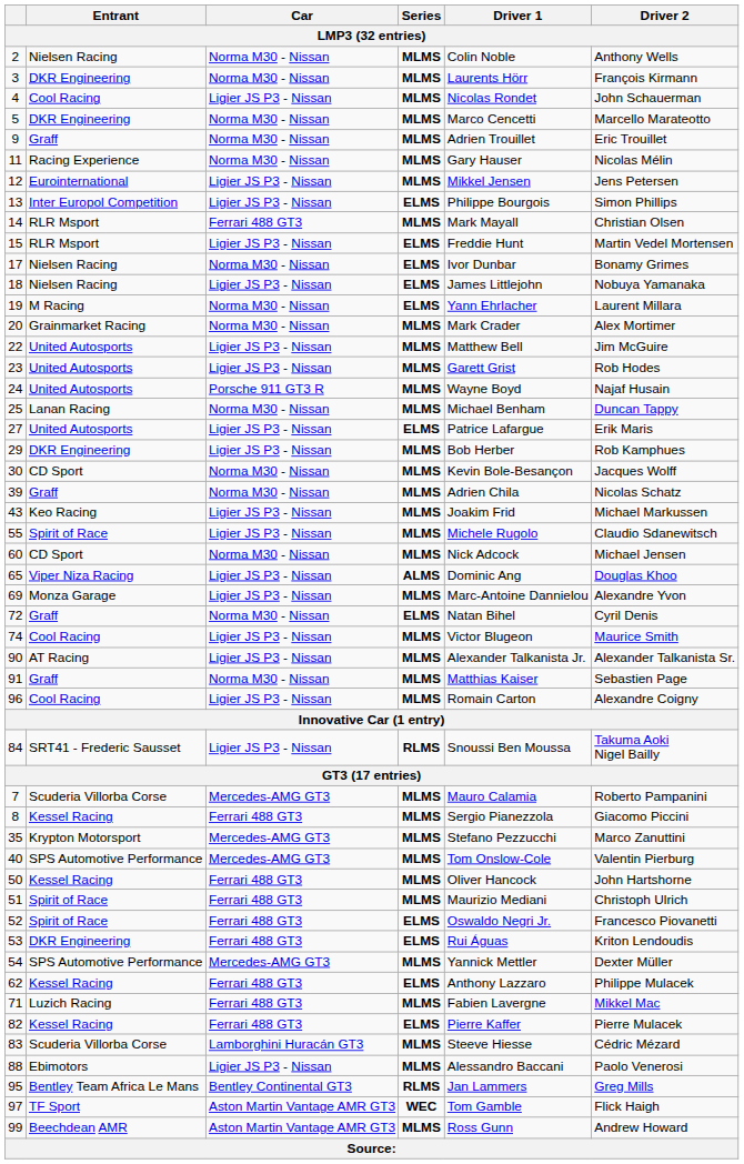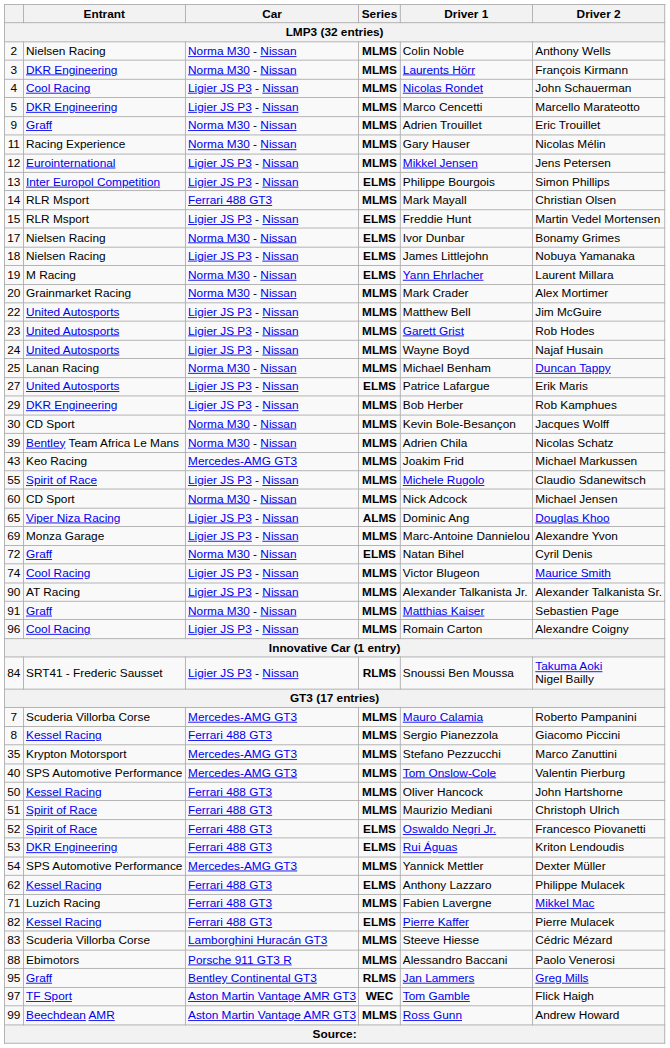 <table class="wikitable" style="font-size: 85%">
 <tr>
 <th></th>
 <th>Entrant</th>
 <th>Car</th>
 <th>Series</th>
 <th>Driver 1</th>
 <th>Driver 2</th>
 </tr>
 <tr>
 <th colspan=6>LMP3 (32 entries)</th>
 </tr>
 <tr>
 <td style="text-align:center">2</td>
 <td> Nielsen Racing</td>
 <td><a href='#'>Norma M30</a> - <a href='#'>Nissan</a></td>
 <td style="text-align:center"><strong><span>MLMS</span></strong></td>
 <td> Colin Noble</td>
 <td> Anthony Wells</td>
 </tr>
 <tr>
 <td style="text-align:center">3</td>
 <td> <a href='#'>DKR Engineering</a></td>
 <td><a href='#'>Norma M30</a> - <a href='#'>Nissan</a></td>
 <td style="text-align:center"><strong><span>MLMS</span></strong></td>
 <td> <a href='#'>Laurents Hörr</a></td>
 <td> François Kirmann</td>
 </tr>
 <tr>
 <td style="text-align:center">4</td>
 <td> <a href='#'>Cool Racing</a></td>
 <td><a href='#'>Ligier JS P3</a> - <a href='#'>Nissan</a></td>
 <td style="text-align:center"><strong><span>MLMS</span></strong></td>
 <td> <a href='#'>Nicolas Rondet</a></td>
 <td> John Schauerman</td>
 </tr>
 <tr>
 <td style="text-align:center">5</td>
 <td> <a href='#'>DKR Engineering</a></td>
-<td><a href='#'>Norma M30</a> - <a href='#'>Nissan</a></td>
+<td><a href='#'>Ligier JS P3</a> - <a href='#'>Nissan</a></td>
 <td style="text-align:center"><strong><span>MLMS</span></strong></td>
 <td> Marco Cencetti</td>
 <td> Marcello Marateotto</td>
 </tr>
 <tr>
 <td style="text-align:center">9</td>
 <td> <a href='#'>Graff</a></td>
 <td><a href='#'>Norma M30</a> - <a href='#'>Nissan</a></td>
 <td style="text-align:center"><strong><span>MLMS</span></strong></td>
 <td> Adrien Trouillet</td>
 <td> Eric Trouillet</td>
 </tr>
 <tr>
 <td style="text-align:center">11</td>
 <td> Racing Experience</td>
 <td><a href='#'>Norma M30</a> - <a href='#'>Nissan</a></td>
 <td style="text-align:center"><strong><span>MLMS</span></strong></td>
 <td> Gary Hauser</td>
 <td> Nicolas Mélin</td>
 </tr>
 <tr>
 <td style="text-align:center">12</td>
 <td> <a href='#'>Eurointernational</a></td>
 <td><a href='#'>Ligier JS P3</a> - <a href='#'>Nissan</a></td>
 <td style="text-align:center"><strong><span>MLMS</span></strong></td>
 <td> <a href='#'>Mikkel Jensen</a></td>
 <td> Jens Petersen</td>
 </tr>
 <tr>
 <td style="text-align:center">13</td>
 <td> <a href='#'>Inter Europol Competition</a></td>
 <td><a href='#'>Ligier JS P3</a> - <a href='#'>Nissan</a></td>
 <td style="text-align:center"><strong><span>ELMS</span></strong></td>
 <td> Philippe Bourgois</td>
 <td> Simon Phillips</td>
 </tr>
 <tr>
 <td style="text-align:center">14</td>
 <td> RLR Msport</td>
 <td><a href='#'>Ferrari 488 GT3</a></td>
 <td style="text-align:center"><strong><span>MLMS</span></strong></td>
 <td> Mark Mayall</td>
 <td> Christian Olsen</td>
 </tr>
 <tr>
 <td style="text-align:center">15</td>
 <td> RLR Msport</td>
 <td><a href='#'>Ligier JS P3</a> - <a href='#'>Nissan</a></td>
 <td style="text-align:center"><strong><span>ELMS</span></strong></td>
 <td> Freddie Hunt</td>
 <td> Martin Vedel Mortensen</td>
 </tr>
 <tr>
 <td style="text-align:center">17</td>
 <td> Nielsen Racing</td>
 <td><a href='#'>Norma M30</a> - <a href='#'>Nissan</a></td>
 <td style="text-align:center"><strong><span>ELMS</span></strong></td>
 <td> Ivor Dunbar</td>
 <td> Bonamy Grimes</td>
 </tr>
 <tr>
 <td style="text-align:center">18</td>
 <td> Nielsen Racing</td>
 <td><a href='#'>Ligier JS P3</a> - <a href='#'>Nissan</a></td>
 <td style="text-align:center"><strong><span>ELMS</span></strong></td>
 <td> James Littlejohn</td>
 <td> Nobuya Yamanaka</td>
 </tr>
 <tr>
 <td style="text-align:center">19</td>
 <td> M Racing</td>
 <td><a href='#'>Norma M30</a> - <a href='#'>Nissan</a></td>
 <td style="text-align:center"><strong><span>ELMS</span></strong></td>
 <td> <a href='#'>Yann Ehrlacher</a></td>
 <td> Laurent Millara</td>
 </tr>
 <tr>
 <td style="text-align:center">20</td>
 <td> Grainmarket Racing</td>
 <td><a href='#'>Norma M30</a> - <a href='#'>Nissan</a></td>
 <td style="text-align:center"><strong><span>MLMS</span></strong></td>
 <td> Mark Crader</td>
 <td> Alex Mortimer</td>
 </tr>
 <tr>
 <td style="text-align:center">22</td>
 <td> <a href='#'>United Autosports</a></td>
 <td><a href='#'>Ligier JS P3</a> - <a href='#'>Nissan</a></td>
 <td style="text-align:center"><strong><span>MLMS</span></strong></td>
 <td> Matthew Bell</td>
 <td> Jim McGuire</td>
 </tr>
 <tr>
 <td style="text-align:center">23</td>
 <td> <a href='#'>United Autosports</a></td>
 <td><a href='#'>Ligier JS P3</a> - <a href='#'>Nissan</a></td>
 <td style="text-align:center"><strong><span>MLMS</span></strong></td>
 <td> <a href='#'>Garett Grist</a></td>
 <td> Rob Hodes</td>
 </tr>
 <tr>
 <td style="text-align:center">24</td>
 <td> <a href='#'>United Autosports</a></td>
-<td><a href='#'>Porsche 911 GT3 R</a></td>
+<td><a href='#'>Ligier JS P3</a> - <a href='#'>Nissan</a></td>
 <td style="text-align:center"><strong><span>MLMS</span></strong></td>
 <td> Wayne Boyd</td>
 <td> Najaf Husain</td>
 </tr>
 <tr>
 <td style="text-align:center">25</td>
 <td> Lanan Racing</td>
 <td><a href='#'>Norma M30</a> - <a href='#'>Nissan</a></td>
 <td style="text-align:center"><strong><span>MLMS</span></strong></td>
 <td> Michael Benham</td>
 <td> <a href='#'>Duncan Tappy</a></td>
 </tr>
 <tr>
 <td style="text-align:center">27</td>
 <td> <a href='#'>United Autosports</a></td>
 <td><a href='#'>Ligier JS P3</a> - <a href='#'>Nissan</a></td>
 <td style="text-align:center"><strong><span>ELMS</span></strong></td>
 <td> Patrice Lafargue</td>
 <td> Erik Maris</td>
 </tr>
 <tr>
 <td style="text-align:center">29</td>
 <td> <a href='#'>DKR Engineering</a></td>
 <td><a href='#'>Ligier JS P3</a> - <a href='#'>Nissan</a></td>
 <td style="text-align:center"><strong><span>MLMS</span></strong></td>
 <td> Bob Herber</td>
 <td> Rob Kamphues</td>
 </tr>
 <tr>
 <td style="text-align:center">30</td>
 <td> CD Sport</td>
 <td><a href='#'>Norma M30</a> - <a href='#'>Nissan</a></td>
 <td style="text-align:center"><strong><span>MLMS</span></strong></td>
 <td> Kevin Bole-Besançon</td>
 <td> Jacques Wolff</td>
 </tr>
 <tr>
 <td style="text-align:center">39</td>
-<td> <a href='#'>Graff</a></td>
+<td> <a href='#'>Bentley</a> Team Africa Le Mans</td>
 <td><a href='#'>Norma M30</a> - <a href='#'>Nissan</a></td>
 <td style="text-align:center"><strong><span>MLMS</span></strong></td>
 <td> Adrien Chila</td>
 <td> Nicolas Schatz</td>
 </tr>
 <tr>
 <td style="text-align:center">43</td>
 <td> Keo Racing</td>
-<td><a href='#'>Ligier JS P3</a> - <a href='#'>Nissan</a></td>
+<td><a href='#'>Mercedes-AMG GT3</a></td>
 <td style="text-align:center"><strong><span>MLMS</span></strong></td>
 <td> Joakim Frid</td>
 <td> Michael Markussen</td>
 </tr>
 <tr>
 <td style="text-align:center">55</td>
 <td> <a href='#'>Spirit of Race</a></td>
 <td><a href='#'>Ligier JS P3</a> - <a href='#'>Nissan</a></td>
 <td style="text-align:center"><strong><span>MLMS</span></strong></td>
 <td> <a href='#'>Michele Rugolo</a></td>
 <td> Claudio Sdanewitsch</td>
 </tr>
 <tr>
 <td style="text-align:center">60</td>
 <td> CD Sport</td>
 <td><a href='#'>Norma M30</a> - <a href='#'>Nissan</a></td>
 <td style="text-align:center"><strong><span>MLMS</span></strong></td>
 <td> Nick Adcock</td>
 <td> Michael Jensen</td>
 </tr>
 <tr>
 <td style="text-align:center">65</td>
 <td> <a href='#'>Viper Niza Racing</a></td>
 <td><a href='#'>Ligier JS P3</a> - <a href='#'>Nissan</a></td>
 <td style="text-align:center"><strong><span>ALMS</span></strong></td>
 <td> Dominic Ang</td>
 <td> <a href='#'>Douglas Khoo</a></td>
 </tr>
 <tr>
 <td style="text-align:center">69</td>
 <td> Monza Garage</td>
 <td><a href='#'>Ligier JS P3</a> - <a href='#'>Nissan</a></td>
 <td style="text-align:center"><strong><span>MLMS</span></strong></td>
 <td> Marc-Antoine Dannielou</td>
 <td> Alexandre Yvon</td>
 </tr>
 <tr>
 <td style="text-align:center">72</td>
 <td> <a href='#'>Graff</a></td>
 <td><a href='#'>Norma M30</a> - <a href='#'>Nissan</a></td>
 <td style="text-align:center"><strong><span>ELMS</span></strong></td>
 <td> Natan Bihel</td>
 <td> Cyril Denis</td>
 </tr>
 <tr>
 <td style="text-align:center">74</td>
 <td> <a href='#'>Cool Racing</a></td>
 <td><a href='#'>Ligier JS P3</a> - <a href='#'>Nissan</a></td>
 <td style="text-align:center"><strong><span>MLMS</span></strong></td>
 <td> Victor Blugeon</td>
 <td> <a href='#'>Maurice Smith</a></td>
 </tr>
 <tr>
 <td style="text-align:center">90</td>
 <td> AT Racing</td>
 <td><a href='#'>Ligier JS P3</a> - <a href='#'>Nissan</a></td>
 <td style="text-align:center"><strong><span>MLMS</span></strong></td>
 <td> Alexander Talkanista Jr.</td>
 <td> Alexander Talkanista Sr.</td>
 </tr>
 <tr>
 <td style="text-align:center">91</td>
 <td> <a href='#'>Graff</a></td>
 <td><a href='#'>Norma M30</a> - <a href='#'>Nissan</a></td>
 <td style="text-align:center"><strong><span>MLMS</span></strong></td>
 <td> <a href='#'>Matthias Kaiser</a></td>
 <td> Sebastien Page</td>
 </tr>
 <tr>
 <td style="text-align:center">96</td>
 <td> <a href='#'>Cool Racing</a></td>
 <td><a href='#'>Ligier JS P3</a> - <a href='#'>Nissan</a></td>
 <td style="text-align:center"><strong><span>MLMS</span></strong></td>
 <td> Romain Carton</td>
 <td> Alexandre Coigny</td>
 </tr>
 <tr>
 <th colspan=6>Innovative Car (1 entry)</th>
 </tr>
 <tr>
 <td style="text-align:center">84</td>
 <td> SRT41 - Frederic Sausset</td>
 <td><a href='#'>Ligier JS P3</a> - <a href='#'>Nissan</a></td>
 <td style="text-align:center"><strong><span>RLMS</span></strong></td>
 <td> Snoussi Ben Moussa</td>
 <td> <a href='#'>Takuma Aoki</a> <br>  Nigel Bailly</td>
 </tr>
 <tr>
 <th colspan=6>GT3 (17 entries)</th>
 </tr>
 <tr>
 <td style="text-align:center">7</td>
 <td> Scuderia Villorba Corse</td>
 <td><a href='#'>Mercedes-AMG GT3</a></td>
 <td style="text-align:center"><strong><span>MLMS</span></strong></td>
 <td> <a href='#'>Mauro Calamia</a></td>
 <td> Roberto Pampanini</td>
 </tr>
 <tr>
 <td style="text-align:center">8</td>
 <td> <a href='#'>Kessel Racing</a></td>
 <td><a href='#'>Ferrari 488 GT3</a></td>
 <td style="text-align:center"><strong><span>MLMS</span></strong></td>
 <td> Sergio Pianezzola</td>
 <td> Giacomo Piccini</td>
 </tr>
 <tr>
 <td style="text-align:center">35</td>
 <td> Krypton Motorsport</td>
 <td><a href='#'>Mercedes-AMG GT3</a></td>
 <td style="text-align:center"><strong><span>MLMS</span></strong></td>
 <td> Stefano Pezzucchi</td>
 <td> Marco Zanuttini</td>
 </tr>
 <tr>
 <td style="text-align:center">40</td>
 <td> SPS Automotive Performance</td>
 <td><a href='#'>Mercedes-AMG GT3</a></td>
 <td style="text-align:center"><strong><span>MLMS</span></strong></td>
 <td> <a href='#'>Tom Onslow-Cole</a></td>
 <td> Valentin Pierburg</td>
 </tr>
 <tr>
 <td style="text-align:center">50</td>
 <td> <a href='#'>Kessel Racing</a></td>
 <td><a href='#'>Ferrari 488 GT3</a></td>
 <td style="text-align:center"><strong><span>MLMS</span></strong></td>
 <td> Oliver Hancock</td>
 <td> John Hartshorne</td>
 </tr>
 <tr>
 <td style="text-align:center">51</td>
 <td> <a href='#'>Spirit of Race</a></td>
 <td><a href='#'>Ferrari 488 GT3</a></td>
 <td style="text-align:center"><strong><span>MLMS</span></strong></td>
 <td> Maurizio Mediani</td>
 <td> Christoph Ulrich</td>
 </tr>
 <tr>
 <td style="text-align:center">52</td>
 <td> <a href='#'>Spirit of Race</a></td>
 <td><a href='#'>Ferrari 488 GT3</a></td>
 <td style="text-align:center"><strong><span>ELMS</span></strong></td>
 <td> <a href='#'>Oswaldo Negri Jr.</a></td>
 <td> Francesco Piovanetti</td>
 </tr>
 <tr>
 <td style="text-align:center">53</td>
 <td> <a href='#'>DKR Engineering</a></td>
 <td><a href='#'>Ferrari 488 GT3</a></td>
 <td style="text-align:center"><strong><span>ELMS</span></strong></td>
 <td> <a href='#'>Rui Águas</a></td>
 <td> Kriton Lendoudis</td>
 </tr>
 <tr>
 <td style="text-align:center">54</td>
 <td> SPS Automotive Performance</td>
 <td><a href='#'>Mercedes-AMG GT3</a></td>
 <td style="text-align:center"><strong><span>MLMS</span></strong></td>
 <td> Yannick Mettler</td>
 <td> Dexter Müller</td>
 </tr>
 <tr>
 <td style="text-align:center">62</td>
 <td> <a href='#'>Kessel Racing</a></td>
 <td><a href='#'>Ferrari 488 GT3</a></td>
 <td style="text-align:center"><strong><span>ELMS</span></strong></td>
 <td> Anthony Lazzaro</td>
 <td> Philippe Mulacek</td>
 </tr>
 <tr>
 <td style="text-align:center">71</td>
 <td> Luzich Racing</td>
 <td><a href='#'>Ferrari 488 GT3</a></td>
 <td style="text-align:center"><strong><span>MLMS</span></strong></td>
 <td> Fabien Lavergne</td>
 <td> <a href='#'>Mikkel Mac</a></td>
 </tr>
 <tr>
 <td style="text-align:center">82</td>
 <td> <a href='#'>Kessel Racing</a></td>
 <td><a href='#'>Ferrari 488 GT3</a></td>
 <td style="text-align:center"><strong><span>ELMS</span></strong></td>
 <td> <a href='#'>Pierre Kaffer</a></td>
 <td> Pierre Mulacek</td>
 </tr>
 <tr>
 <td style="text-align:center">83</td>
 <td> Scuderia Villorba Corse</td>
 <td><a href='#'>Lamborghini Huracán GT3</a></td>
 <td style="text-align:center"><strong><span>MLMS</span></strong></td>
 <td> Steeve Hiesse</td>
 <td> Cédric Mézard</td>
 </tr>
 <tr>
 <td style="text-align:center">88</td>
 <td> Ebimotors</td>
-<td><a href='#'>Ligier JS P3</a> - <a href='#'>Nissan</a></td>
+<td><a href='#'>Porsche 911 GT3 R</a></td>
 <td style="text-align:center"><strong><span>MLMS</span></strong></td>
 <td> Alessandro Baccani</td>
 <td> Paolo Venerosi</td>
 </tr>
 <tr>
 <td style="text-align:center">95</td>
-<td> <a href='#'>Bentley</a> Team Africa Le Mans</td>
+<td> <a href='#'>Graff</a></td>
 <td><a href='#'>Bentley Continental GT3</a></td>
 <td style="text-align:center"><strong><span>RLMS</span></strong></td>
 <td> <a href='#'>Jan Lammers</a></td>
 <td> <a href='#'>Greg Mills</a></td>
 </tr>
 <tr>
 <td style="text-align:center">97</td>
 <td> <a href='#'>TF Sport</a></td>
 <td><a href='#'>Aston Martin Vantage AMR GT3</a></td>
 <td style="text-align:center"><strong><span>WEC</span></strong></td>
 <td> <a href='#'>Tom Gamble</a></td>
 <td> Flick Haigh</td>
 </tr>
 <tr>
 <td style="text-align:center">99</td>
 <td> <a href='#'>Beechdean</a> <a href='#'>AMR</a></td>
 <td><a href='#'>Aston Martin Vantage AMR GT3</a></td>
 <td style="text-align:center"><strong><span>MLMS</span></strong></td>
 <td> <a href='#'>Ross Gunn</a></td>
 <td> Andrew Howard</td>
 </tr>
 <tr>
 <th colspan="6">Source:</th>
 </tr>
 </table>
